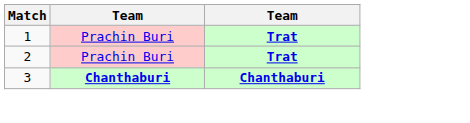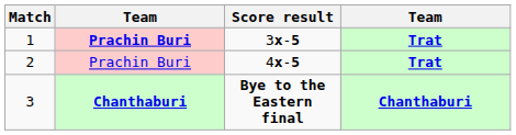 <table class="wikitable" style="text-align: center">
 <tr>
 <th width="40pt">Match</th>
 <th width="150pt">Team</th>
+<th width="100pt">Score result</th>
 <th width="150pt">Team</th>
 </tr>
 <tr>
 <td>1</td>
-<td style="background:#ffcccc;"> <a href='#'>Prachin Buri</a></td>
+<td style="background:#ffcccc;"><strong> <a href='#'>Prachin Buri</a></strong></td>
+<td><span>3<strong>x</strong></span>-<strong>5</strong></td>
 <td style="background:#ccffcc;"> <strong><a href='#'>Trat</a></strong></td>
 </tr>
 <tr>
 <td>2</td>
 <td style="background:#ffcccc;"> <a href='#'>Prachin Buri</a></td>
+<td><span>4<strong>x</strong></span>-<strong>5</strong></td>
 <td style="background:#ccffcc;"> <strong><a href='#'>Trat</a></strong></td>
 </tr>
 <tr>
 <td>3</td>
 <td style="background:#ccffcc;">  <strong><a href='#'>Chanthaburi</a></strong></td>
+<td><strong>Bye to the Eastern final</strong></td>
 <td style="background:#ccffcc;">  <strong><a href='#'>Chanthaburi</a></strong></td>
 </tr>
 </table>
